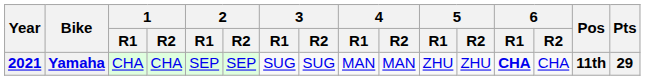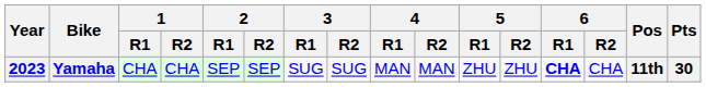 <table class="wikitable" style="text-align:center; font-size:90%">
 <tr>
 <th valign="middle" rowspan=2>Year</th>
 <th valign="middle" rowspan=2>Bike</th>
 <th colspan=2>1</th>
 <th colspan=2>2</th>
 <th colspan=2>3</th>
 <th colspan=2>4</th>
 <th colspan=2>5</th>
 <th colspan=2>6</th>
 <th rowspan=2>Pos</th>
 <th rowspan=2>Pts</th>
 </tr>
 <tr>
 <th>R1</th>
 <th>R2</th>
 <th>R1</th>
 <th>R2</th>
 <th>R1</th>
 <th>R2</th>
 <th>R1</th>
 <th>R2</th>
 <th>R1</th>
 <th>R2</th>
 <th>R1</th>
 <th>R2</th>
 </tr>
 <tr>
-<th><a href='#'>2021</a></th>
+<th><a href='#'>2023</a></th>
 <th><a href='#'>Yamaha</a></th>
 <td style="background:#dfffdf;"><a href='#'>CHA</a><br></td>
 <td style="background:#dfffdf;"><a href='#'>CHA</a><br></td>
 <td style="background:#dfffdf;"><a href='#'>SEP</a><br></td>
 <td style="background:#dfffdf;"><a href='#'>SEP</a><br></td>
 <td style="background:#;"><a href='#'>SUG</a><br></td>
 <td style="background:#;"><a href='#'>SUG</a><br></td>
 <td style="background:#;"><a href='#'>MAN</a><br></td>
 <td style="background:#;"><a href='#'>MAN</a><br></td>
 <td style="background:#;"><a href='#'>ZHU</a><br></td>
 <td style="background:#;"><a href='#'>ZHU</a><br></td>
 <td style="background:#;"><strong><a href='#'>CHA</a><br></strong></td>
 <td style="background:#;"><a href='#'>CHA</a><br></td>
 <th>11th</th>
-<th>29</th>
+<th>30</th>
 </tr>
 </table>
